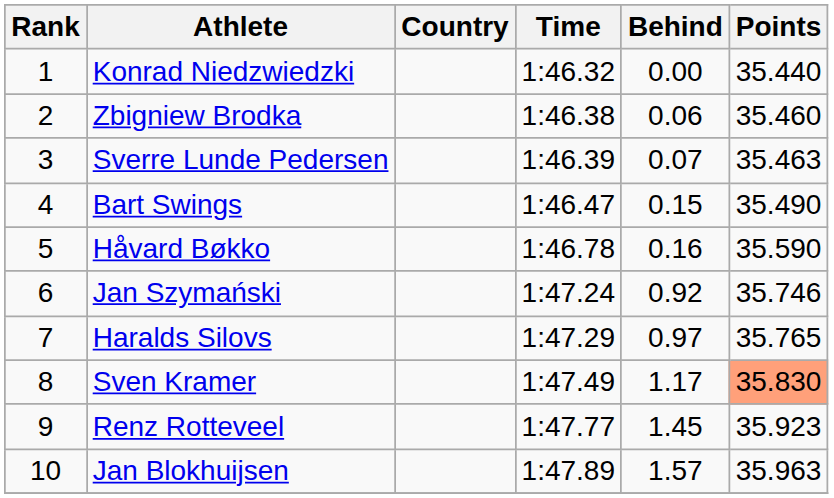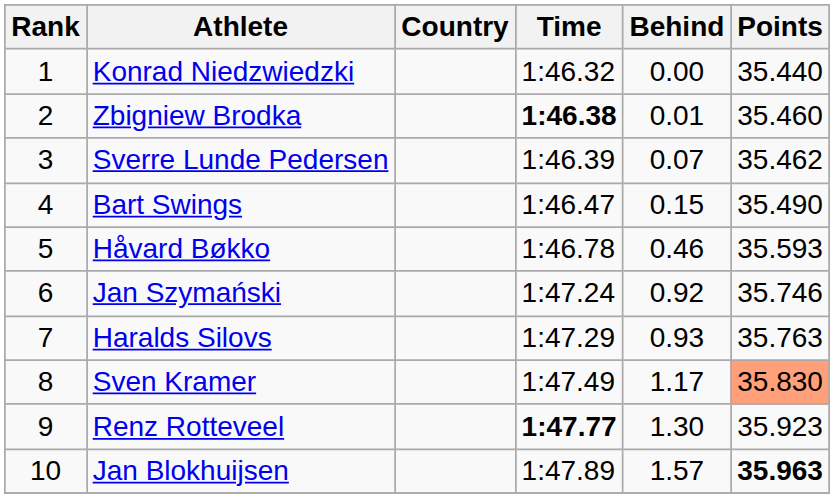 <table class="wikitable" style="text-align:center">
 <tr>
 <th>Rank</th>
 <th>Athlete</th>
 <th>Country</th>
 <th>Time</th>
 <th>Behind</th>
 <th>Points</th>
 </tr>
 <tr>
 <td>1</td>
 <td align="left"><a href='#'>Konrad  Niedzwiedzki</a></td>
 <td align="left"></td>
 <td align="left">1:46.32</td>
 <td>0.00</td>
 <td align="left">35.440</td>
 </tr>
 <tr>
 <td>2</td>
 <td align="left"><a href='#'>Zbigniew  Brodka</a></td>
 <td align="left"></td>
-<td align="left">1:46.38</td>
-<td>0.06</td>
+<td align="left"><strong>1:46.38</strong></td>
+<td>0.01</td>
 <td align="left">35.460</td>
 </tr>
 <tr>
 <td>3</td>
 <td align="left"><a href='#'>Sverre  Lunde Pedersen</a></td>
 <td align="left"></td>
 <td align="left">1:46.39</td>
 <td>0.07</td>
-<td align="left">35.463</td>
+<td align="left">35.462</td>
 </tr>
 <tr>
 <td>4</td>
 <td align="left"><a href='#'>Bart  Swings</a></td>
 <td align="left"></td>
 <td align="left">1:46.47</td>
 <td>0.15</td>
 <td align="left">35.490</td>
 </tr>
 <tr>
 <td>5</td>
 <td align="left"><a href='#'>Håvard  Bøkko</a></td>
 <td align="left"></td>
 <td align="left">1:46.78</td>
-<td>0.16</td>
-<td align="left">35.590</td>
+<td>0.46</td>
+<td align="left">35.593</td>
 </tr>
 <tr>
 <td>6</td>
 <td align="left"><a href='#'>Jan Szymański</a></td>
 <td align="left"></td>
 <td align="left">1:47.24</td>
 <td>0.92</td>
 <td align="left">35.746</td>
 </tr>
 <tr>
 <td>7</td>
 <td align="left"><a href='#'>Haralds  Silovs</a></td>
 <td align="left"></td>
 <td align="left">1:47.29</td>
-<td>0.97</td>
-<td align="left">35.765</td>
+<td>0.93</td>
+<td align="left">35.763</td>
 </tr>
 <tr>
 <td>8</td>
 <td align="left"><a href='#'>Sven  Kramer</a></td>
 <td align="left"></td>
 <td align="left">1:47.49</td>
 <td>1.17</td>
 <td align="left" style="background: lightsalmon;">35.830</td>
 </tr>
 <tr>
 <td>9</td>
 <td align="left"><a href='#'>Renz  Rotteveel</a></td>
 <td align="left"></td>
-<td align="left">1:47.77</td>
-<td>1.45</td>
+<td align="left"><strong>1:47.77</strong></td>
+<td>1.30</td>
 <td align="left">35.923</td>
 </tr>
 <tr>
 <td>10</td>
 <td align="left"><a href='#'>Jan  Blokhuijsen</a></td>
 <td align="left"></td>
 <td align="left">1:47.89</td>
 <td>1.57</td>
-<td align="left">35.963</td>
+<td align="left"><strong>35.963</strong></td>
 </tr>
 <tr>
 </tr>
 </table>
